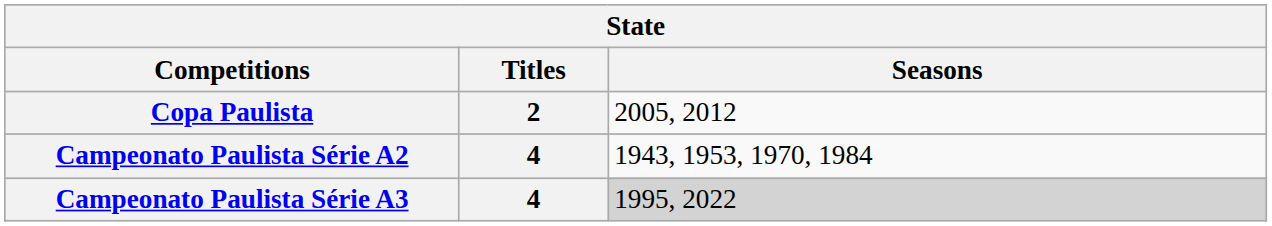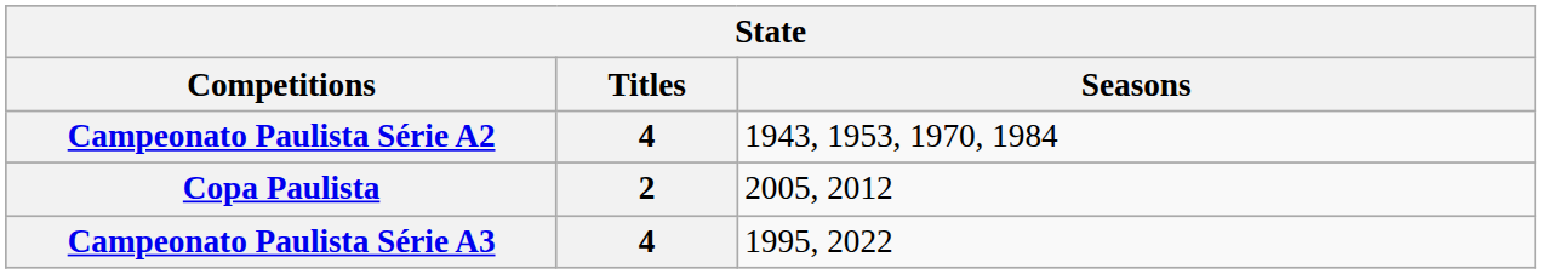 <table class="wikitable">
 <tr>
 <th colspan="3">State</th>
 </tr>
 <tr>
 <th style="width:260px">Competitions</th>
 <th style="width:80px">Titles</th>
 <th style="width:380px">Seasons</th>
 </tr>
 <tr>
+<th style="text-align:center"><a href='#'>Campeonato Paulista Série A2</a></th>
+<th style="text-align:center"><strong>4</strong></th>
+<td align="left">1943, 1953, 1970, 1984</td>
+</tr>
+<tr>
 <th style="text-align:center"><a href='#'>Copa Paulista</a></th>
 <th style="text-align:center"><strong>2</strong></th>
 <td align="left">2005, 2012</td>
 </tr>
 <tr>
-<th style="text-align:center"><a href='#'>Campeonato Paulista Série A2</a></th>
-<th style="text-align:center"><strong>4</strong></th>
-<td align="left">1943, 1953, 1970, 1984</td>
-</tr>
-<tr>
 <th style="text-align:center"><a href='#'>Campeonato Paulista Série A3</a></th>
 <th style="text-align:center"><strong>4</strong></th>
-<td align="left" style="background: lightgrey;">1995, 2022</td>
+<td align="left">1995, 2022</td>
 </tr>
 </table>
